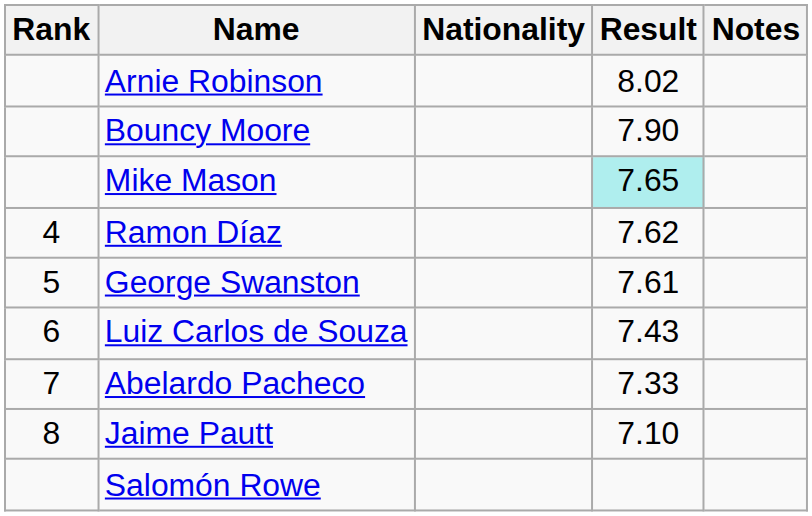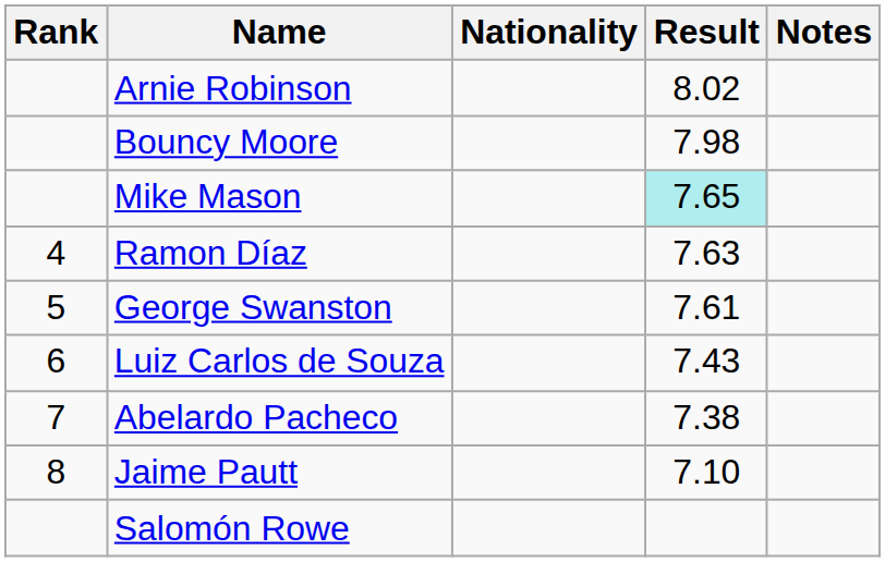 <table class="wikitable sortable" style="text-align:center">
 <tr>
 <th>Rank</th>
 <th>Name</th>
 <th>Nationality</th>
 <th>Result</th>
 <th>Notes</th>
 </tr>
 <tr>
 <td></td>
 <td align=left><a href='#'>Arnie Robinson</a></td>
 <td align=left></td>
 <td>8.02</td>
 <td></td>
 </tr>
 <tr>
 <td></td>
 <td align=left><a href='#'>Bouncy Moore</a></td>
 <td align=left></td>
-<td>7.90</td>
+<td>7.98</td>
 <td></td>
 </tr>
 <tr>
 <td></td>
 <td align=left><a href='#'>Mike Mason</a></td>
 <td align=left></td>
 <td style="background: paleturquoise;">7.65</td>
 <td></td>
 </tr>
 <tr>
 <td>4</td>
 <td align=left><a href='#'>Ramon Díaz</a></td>
 <td align=left></td>
-<td>7.62</td>
+<td>7.63</td>
 <td></td>
 </tr>
 <tr>
 <td>5</td>
 <td align=left><a href='#'>George Swanston</a></td>
 <td align=left></td>
 <td>7.61</td>
 <td></td>
 </tr>
 <tr>
 <td>6</td>
 <td align=left><a href='#'>Luiz Carlos de Souza</a></td>
 <td align=left></td>
 <td>7.43</td>
 <td></td>
 </tr>
 <tr>
 <td>7</td>
 <td align=left><a href='#'>Abelardo Pacheco</a></td>
 <td align=left></td>
-<td>7.33</td>
+<td>7.38</td>
 <td></td>
 </tr>
 <tr>
 <td>8</td>
 <td align=left><a href='#'>Jaime Pautt</a></td>
 <td align=left></td>
 <td>7.10</td>
 <td></td>
 </tr>
 <tr>
 <td></td>
 <td align=left><a href='#'>Salomón Rowe</a></td>
 <td align=left></td>
 <td></td>
 <td></td>
 </tr>
 </table>
